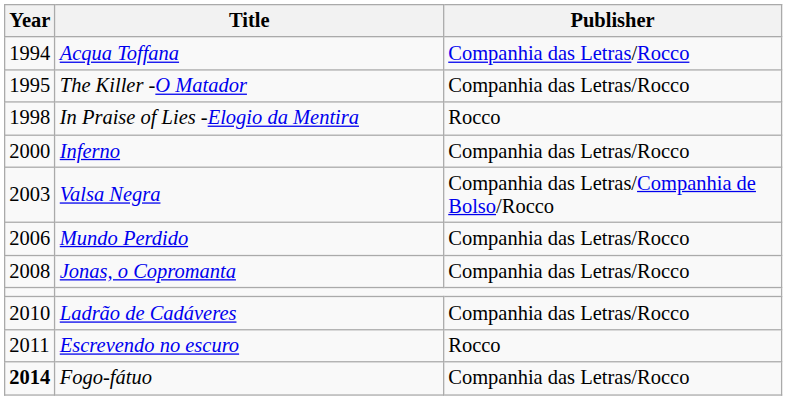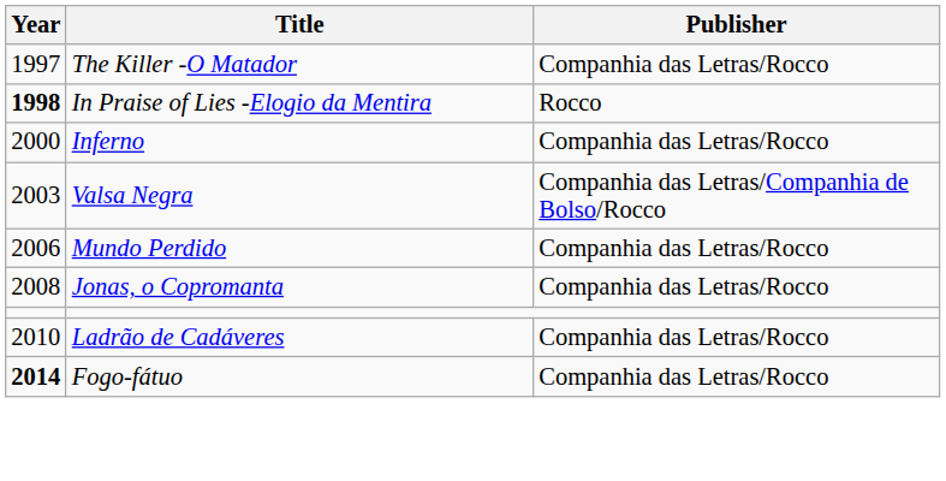 <table class="wikitable">
 <tr>
 <th>Year</th>
 <th width=50%>Title</th>
 <th>Publisher</th>
 </tr>
 <tr ---->
-<td>1994</td>
-<td><em><a href='#'>Acqua Toffana</a></em></td>
-<td><a href='#'>Companhia das Letras</a>/<a href='#'>Rocco</a></td>
-</tr>
-<tr ---->
-<td>1995</td>
+<td>1997</td>
 <td><em>The Killer -<a href='#'>O Matador</a></em></td>
 <td>Companhia das Letras/Rocco</td>
 </tr>
 <tr ---->
-<td>1998</td>
+<td><strong>1998</strong></td>
 <td><em>In Praise of Lies -<a href='#'>Elogio da Mentira</a></em></td>
 <td>Rocco</td>
 </tr>
 <tr ---->
 <td>2000</td>
 <td><em><a href='#'>Inferno</a></em></td>
 <td>Companhia das Letras/Rocco</td>
 </tr>
 <tr ---->
 <td>2003</td>
 <td><em><a href='#'>Valsa Negra</a></em></td>
 <td>Companhia das Letras/<a href='#'>Companhia de Bolso</a>/Rocco</td>
 </tr>
 <tr ---->
 <td>2006</td>
 <td><em><a href='#'>Mundo Perdido</a></em></td>
 <td>Companhia das Letras/Rocco</td>
 </tr>
 <tr ---->
 <td>2008</td>
 <td><em><a href='#'>Jonas, o Copromanta</a></em></td>
 <td>Companhia das Letras/Rocco</td>
 </tr>
 <tr ---->
 <td></td>
 </tr>
 <tr ---->
 <td>2010</td>
 <td><em><a href='#'>Ladrão de Cadáveres</a></em></td>
 <td>Companhia das Letras/Rocco</td>
 </tr>
-<tr ---->
-<td>2011</td>
-<td><em><a href='#'>Escrevendo no escuro</a></em></td>
-<td>Rocco</td>
-</tr>
 <tr>
 <td><strong>2014</strong></td>
 <td><em>Fogo-fátuo</em></td>
 <td>Companhia das Letras/Rocco</td>
 </tr>
 </table>
